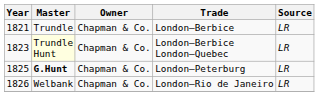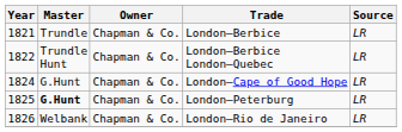 <table class=" wikitable">
 <tr>
 <th>Year</th>
 <th>Master</th>
 <th>Owner</th>
 <th>Trade</th>
 <th>Source</th>
 </tr>
 <tr>
 <td>1821</td>
 <td>Trundle</td>
 <td>Chapman & Co.</td>
 <td>London–Berbice</td>
 <td><em>LR</em></td>
 </tr>
 <tr>
-<td>1823</td>
-<td style="background: lightyellow;">Trundle<br>Hunt</td>
+<td>1822</td>
+<td>Trundle<br>Hunt</td>
 <td>Chapman & Co.</td>
 <td>London–Berbice<br>London–Quebec</td>
+<td><em>LR</em></td>
+</tr>
+<tr>
+<td>1824</td>
+<td>G.Hunt</td>
+<td>Chapman & Co.</td>
+<td>London–<a href='#'>Cape of Good Hope</a></td>
 <td><em>LR</em></td>
 </tr>
 <tr>
 <td>1825</td>
 <td><strong>G.Hunt</strong></td>
 <td>Chapman & Co.</td>
 <td>London–Peterburg</td>
 <td><em>LR</em></td>
 </tr>
 <tr>
 <td>1826</td>
 <td>Welbank</td>
 <td>Chapman & Co.</td>
 <td>London–Rio de Janeiro</td>
 <td><em>LR</em></td>
 </tr>
 <tr>
 </tr>
 </table>
